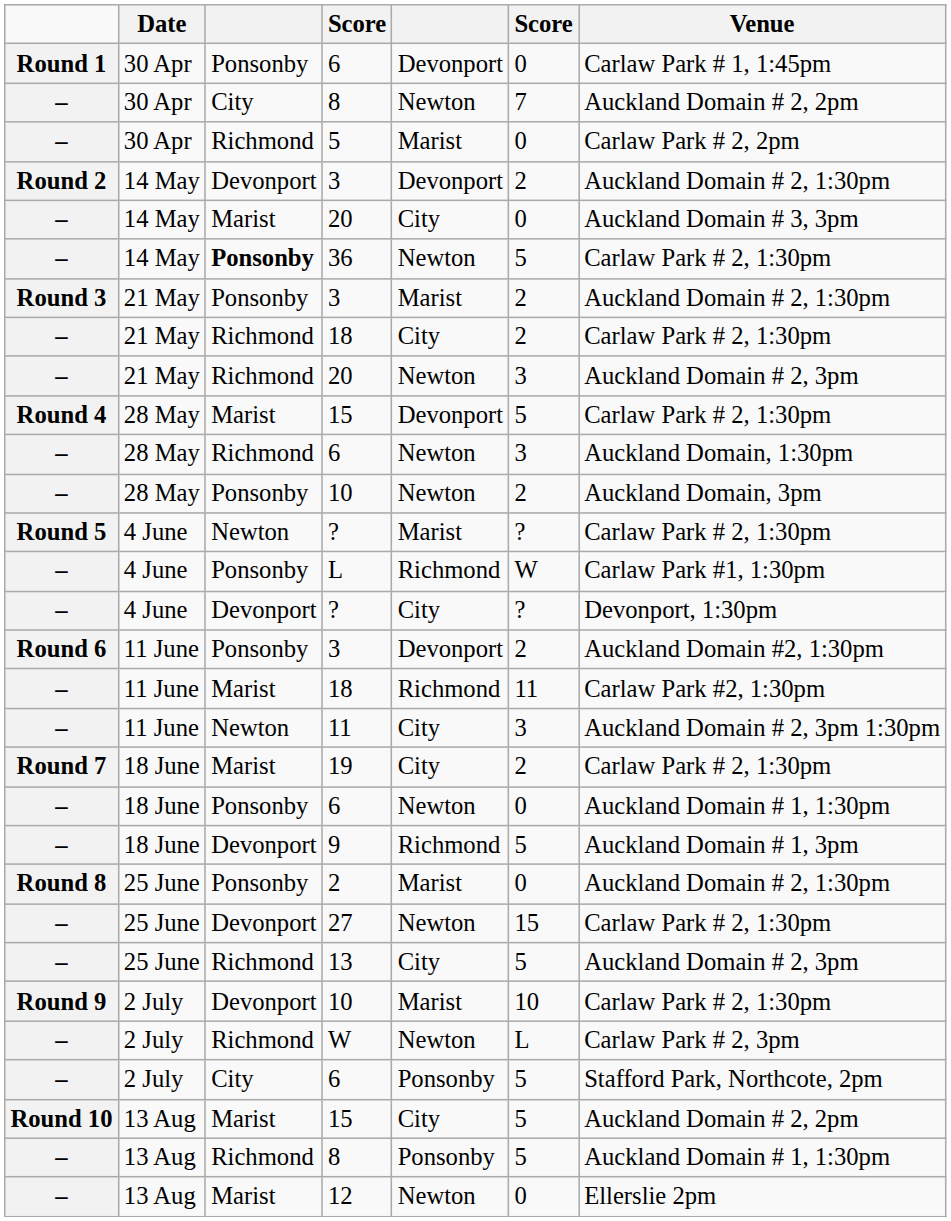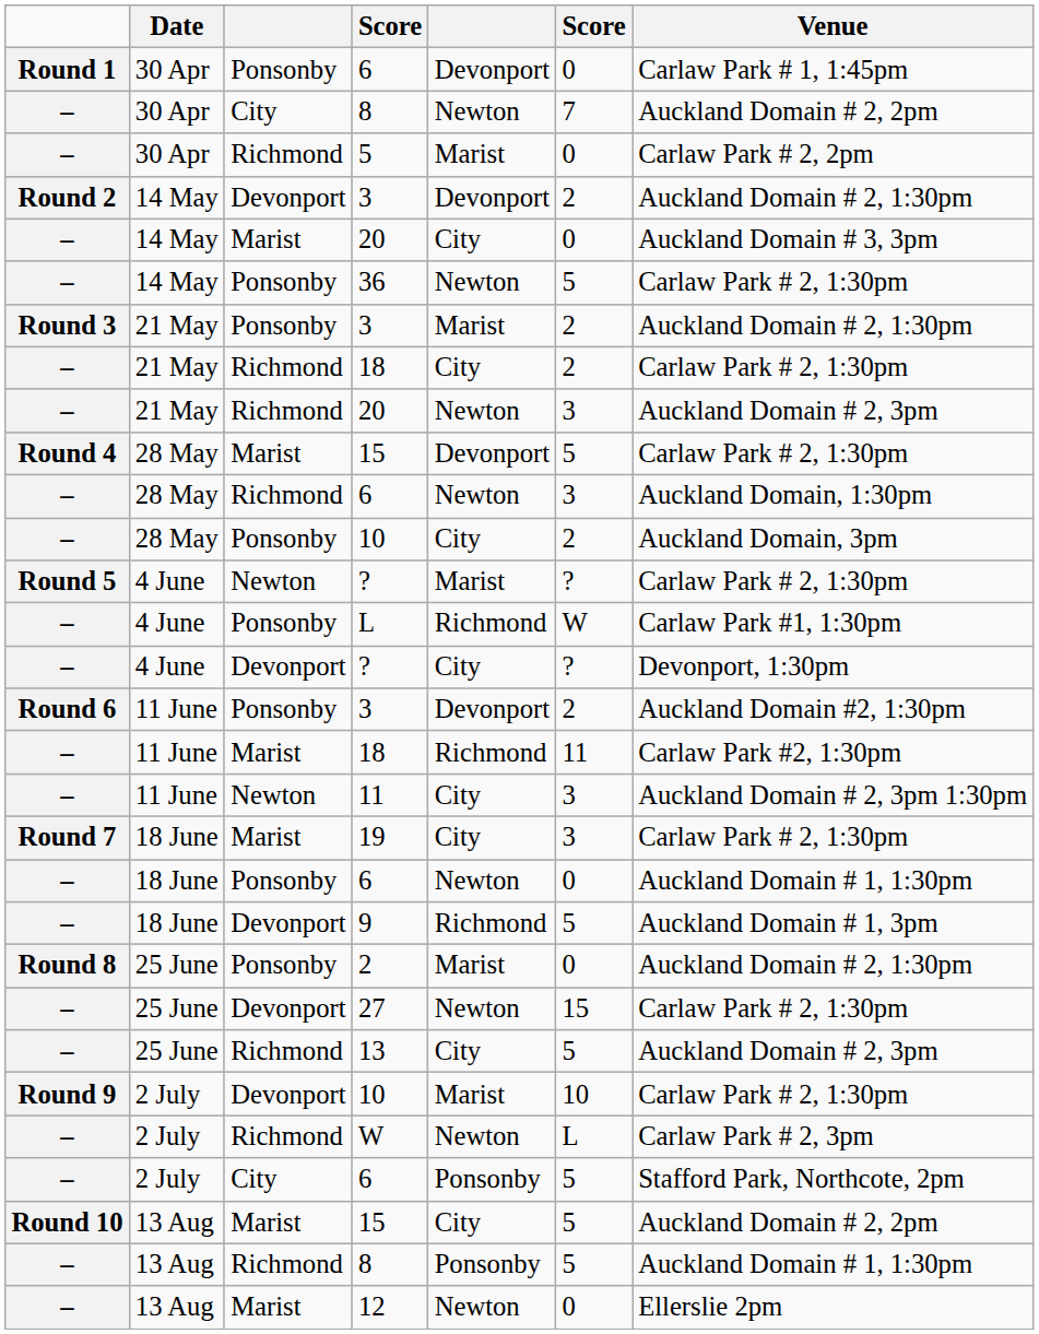 <table class="wikitable mw-collapsible">
 <tr>
 <td></td>
 <th scope="col">Date</th>
 <th scope="col"></th>
 <th scope="col">Score</th>
 <th scope="col"></th>
 <th scope="col">Score</th>
 <th scope="col">Venue</th>
 </tr>
 <tr>
 <th scope="row">Round 1</th>
 <td>30 Apr </td>
 <td>Ponsonby</td>
 <td>6</td>
 <td>Devonport</td>
 <td>0</td>
 <td>Carlaw Park # 1, 1:45pm</td>
 </tr>
 <tr>
 <th scope="row">–</th>
 <td>30 Apr</td>
 <td>City</td>
 <td>8</td>
 <td>Newton</td>
 <td>7</td>
 <td>Auckland Domain # 2, 2pm</td>
 </tr>
 <tr>
 <th scope="row">–</th>
 <td>30 Apr</td>
 <td>Richmond</td>
 <td>5</td>
 <td>Marist</td>
 <td>0</td>
 <td>Carlaw Park # 2, 2pm</td>
 </tr>
 <tr>
 <th scope="row">Round 2</th>
 <td>14 May </td>
 <td>Devonport</td>
 <td>3</td>
 <td>Devonport</td>
 <td>2</td>
 <td>Auckland Domain # 2, 1:30pm</td>
 </tr>
 <tr>
 <th scope="row">–</th>
 <td>14 May</td>
 <td>Marist</td>
 <td>20</td>
 <td>City</td>
 <td>0</td>
 <td>Auckland Domain # 3, 3pm</td>
 </tr>
 <tr>
 <th scope="row">–</th>
 <td>14 May</td>
-<td><strong>Ponsonby</strong></td>
+<td>Ponsonby</td>
 <td>36</td>
 <td>Newton</td>
 <td>5</td>
 <td>Carlaw Park # 2, 1:30pm</td>
 </tr>
 <tr>
 <th scope="row">Round 3</th>
 <td>21 May </td>
 <td>Ponsonby</td>
 <td>3</td>
 <td>Marist</td>
 <td>2</td>
 <td>Auckland Domain # 2, 1:30pm</td>
 </tr>
 <tr>
 <th scope="row">–</th>
 <td>21 May</td>
 <td>Richmond</td>
 <td>18</td>
 <td>City</td>
 <td>2</td>
 <td>Carlaw Park # 2, 1:30pm</td>
 </tr>
 <tr>
 <th scope="row">–</th>
 <td>21 May</td>
 <td>Richmond</td>
 <td>20</td>
 <td>Newton</td>
 <td>3</td>
 <td>Auckland Domain # 2, 3pm</td>
 </tr>
 <tr>
 <th scope="row">Round 4</th>
 <td>28 May </td>
 <td>Marist</td>
 <td>15</td>
 <td>Devonport</td>
 <td>5</td>
 <td>Carlaw Park # 2, 1:30pm</td>
 </tr>
 <tr>
 <th scope="row">–</th>
 <td>28 May</td>
 <td>Richmond</td>
 <td>6</td>
 <td>Newton</td>
 <td>3</td>
 <td>Auckland Domain, 1:30pm</td>
 </tr>
 <tr>
 <th scope="row">–</th>
 <td>28 May</td>
 <td>Ponsonby</td>
 <td>10</td>
-<td>Newton</td>
+<td>City</td>
 <td>2</td>
 <td>Auckland Domain, 3pm</td>
 </tr>
 <tr>
 <th scope="row">Round 5</th>
 <td>4 June</td>
 <td>Newton</td>
 <td>?</td>
 <td>Marist</td>
 <td>?</td>
 <td>Carlaw Park # 2, 1:30pm</td>
 </tr>
 <tr>
 <th scope="row">–</th>
 <td>4 June</td>
 <td>Ponsonby</td>
 <td>L</td>
 <td>Richmond</td>
 <td>W</td>
 <td>Carlaw Park #1, 1:30pm</td>
 </tr>
 <tr>
 <th scope="row">–</th>
 <td>4 June</td>
 <td>Devonport</td>
 <td>?</td>
 <td>City</td>
 <td>?</td>
 <td>Devonport, 1:30pm</td>
 </tr>
 <tr>
 <th scope="row">Round 6</th>
 <td>11 June </td>
 <td>Ponsonby</td>
 <td>3</td>
 <td>Devonport</td>
 <td>2</td>
 <td>Auckland Domain #2, 1:30pm</td>
 </tr>
 <tr>
 <th scope="row">–</th>
 <td>11 June</td>
 <td>Marist</td>
 <td>18</td>
 <td>Richmond</td>
 <td>11</td>
 <td>Carlaw Park #2, 1:30pm</td>
 </tr>
 <tr>
 <th scope="row">–</th>
 <td>11 June</td>
 <td>Newton</td>
 <td>11</td>
 <td>City</td>
 <td>3</td>
 <td>Auckland Domain # 2, 3pm 1:30pm</td>
 </tr>
 <tr>
 <th scope="row">Round 7</th>
 <td>18 June </td>
 <td>Marist</td>
 <td>19</td>
 <td>City</td>
-<td>2</td>
+<td>3</td>
 <td>Carlaw Park # 2, 1:30pm</td>
 </tr>
 <tr>
 <th scope="row">–</th>
 <td>18 June</td>
 <td>Ponsonby</td>
 <td>6</td>
 <td>Newton</td>
 <td>0</td>
 <td>Auckland Domain # 1, 1:30pm</td>
 </tr>
 <tr>
 <th scope="row">–</th>
 <td>18 June</td>
 <td>Devonport</td>
 <td>9</td>
 <td>Richmond</td>
 <td>5</td>
 <td>Auckland Domain # 1, 3pm</td>
 </tr>
 <tr>
 <th scope="row">Round 8</th>
 <td>25 June </td>
 <td>Ponsonby</td>
 <td>2</td>
 <td>Marist</td>
 <td>0</td>
 <td>Auckland Domain # 2, 1:30pm</td>
 </tr>
 <tr>
 <th scope="row">–</th>
 <td>25 June</td>
 <td>Devonport</td>
 <td>27</td>
 <td>Newton</td>
 <td>15</td>
 <td>Carlaw Park # 2, 1:30pm</td>
 </tr>
 <tr>
 <th scope="row">–</th>
 <td>25 June</td>
 <td>Richmond</td>
 <td>13</td>
 <td>City</td>
 <td>5</td>
 <td>Auckland Domain # 2, 3pm</td>
 </tr>
 <tr>
 <th scope="row">Round 9</th>
 <td>2 July </td>
 <td>Devonport</td>
 <td>10</td>
 <td>Marist</td>
 <td>10</td>
 <td>Carlaw Park # 2, 1:30pm</td>
 </tr>
 <tr>
 <th scope="row">–</th>
 <td>2 July</td>
 <td>Richmond</td>
 <td>W</td>
 <td>Newton</td>
 <td>L</td>
 <td>Carlaw Park # 2, 3pm</td>
 </tr>
 <tr>
 <th scope="row">–</th>
 <td>2 July</td>
 <td>City</td>
 <td>6</td>
 <td>Ponsonby</td>
 <td>5</td>
 <td>Stafford Park, Northcote, 2pm</td>
 </tr>
 <tr>
 <th scope="row">Round 10</th>
 <td>13 Aug </td>
 <td>Marist</td>
 <td>15</td>
 <td>City</td>
 <td>5</td>
 <td>Auckland Domain # 2, 2pm</td>
 </tr>
 <tr>
 <th scope="row">–</th>
 <td>13 Aug</td>
 <td>Richmond</td>
 <td>8</td>
 <td>Ponsonby</td>
 <td>5</td>
 <td>Auckland Domain # 1, 1:30pm</td>
 </tr>
 <tr>
 <th scope="row">–</th>
 <td>13 Aug</td>
 <td>Marist</td>
 <td>12</td>
 <td>Newton</td>
 <td>0</td>
 <td>Ellerslie 2pm</td>
 </tr>
 <tr>
 </tr>
 </table>
